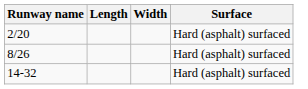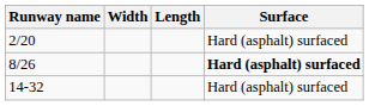 <table class="wikitable">
 <tr>
 <th>Runway name</th>
+<th>Width</th>
 <th>Length</th>
-<th>Width</th>
 <th>Surface</th>
 </tr>
 <tr>
 <td>2/20</td>
 <td></td>
 <td></td>
 <td>Hard (asphalt) surfaced</td>
 </tr>
 <tr>
 <td>8/26</td>
 <td></td>
 <td></td>
-<td>Hard (asphalt) surfaced</td>
+<td><strong>Hard (asphalt) surfaced</strong></td>
 </tr>
 <tr>
 <td>14-32</td>
 <td></td>
 <td></td>
 <td>Hard (asphalt) surfaced</td>
 </tr>
 </table>
